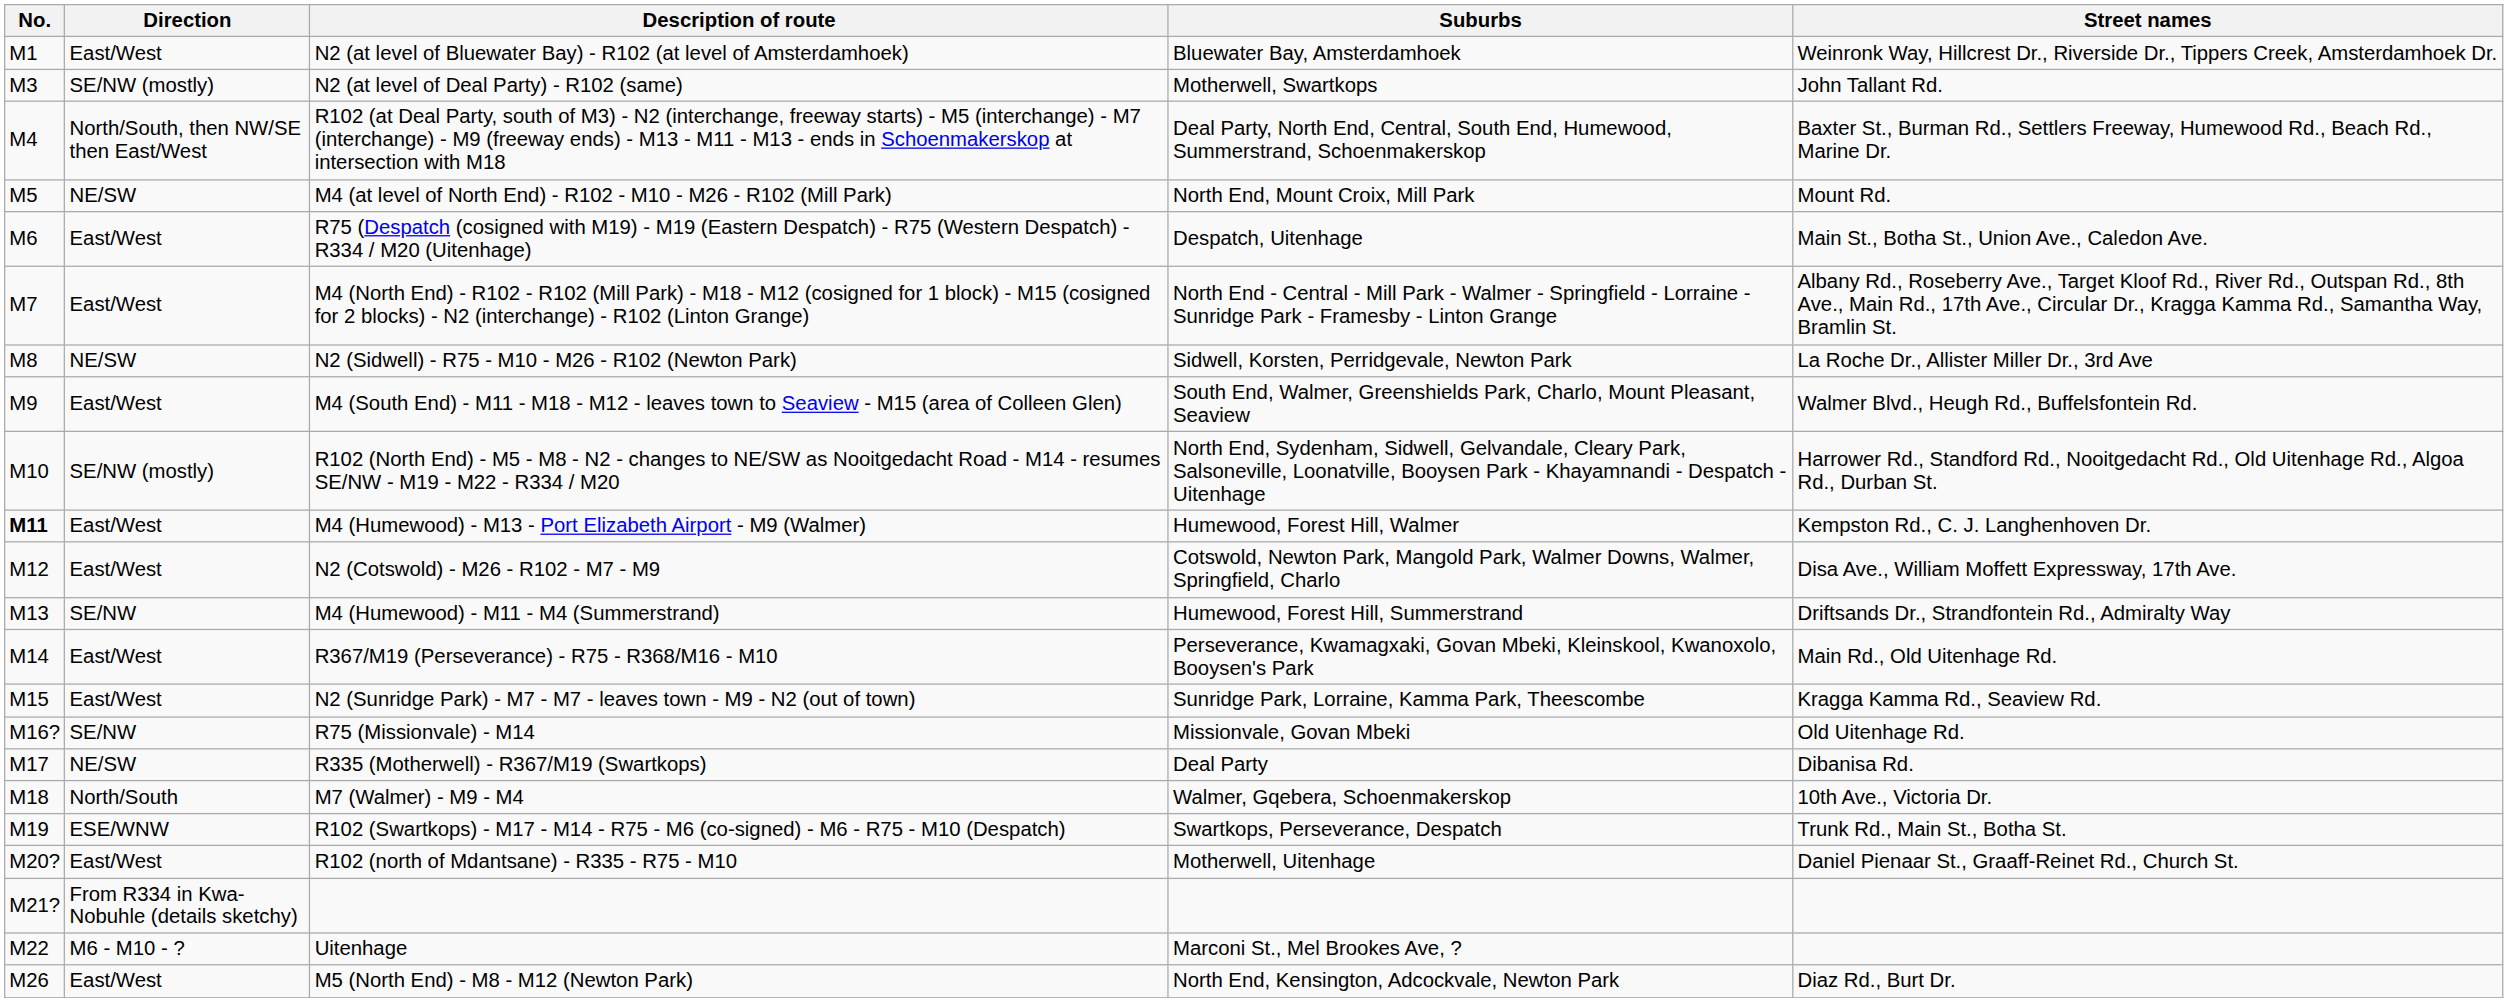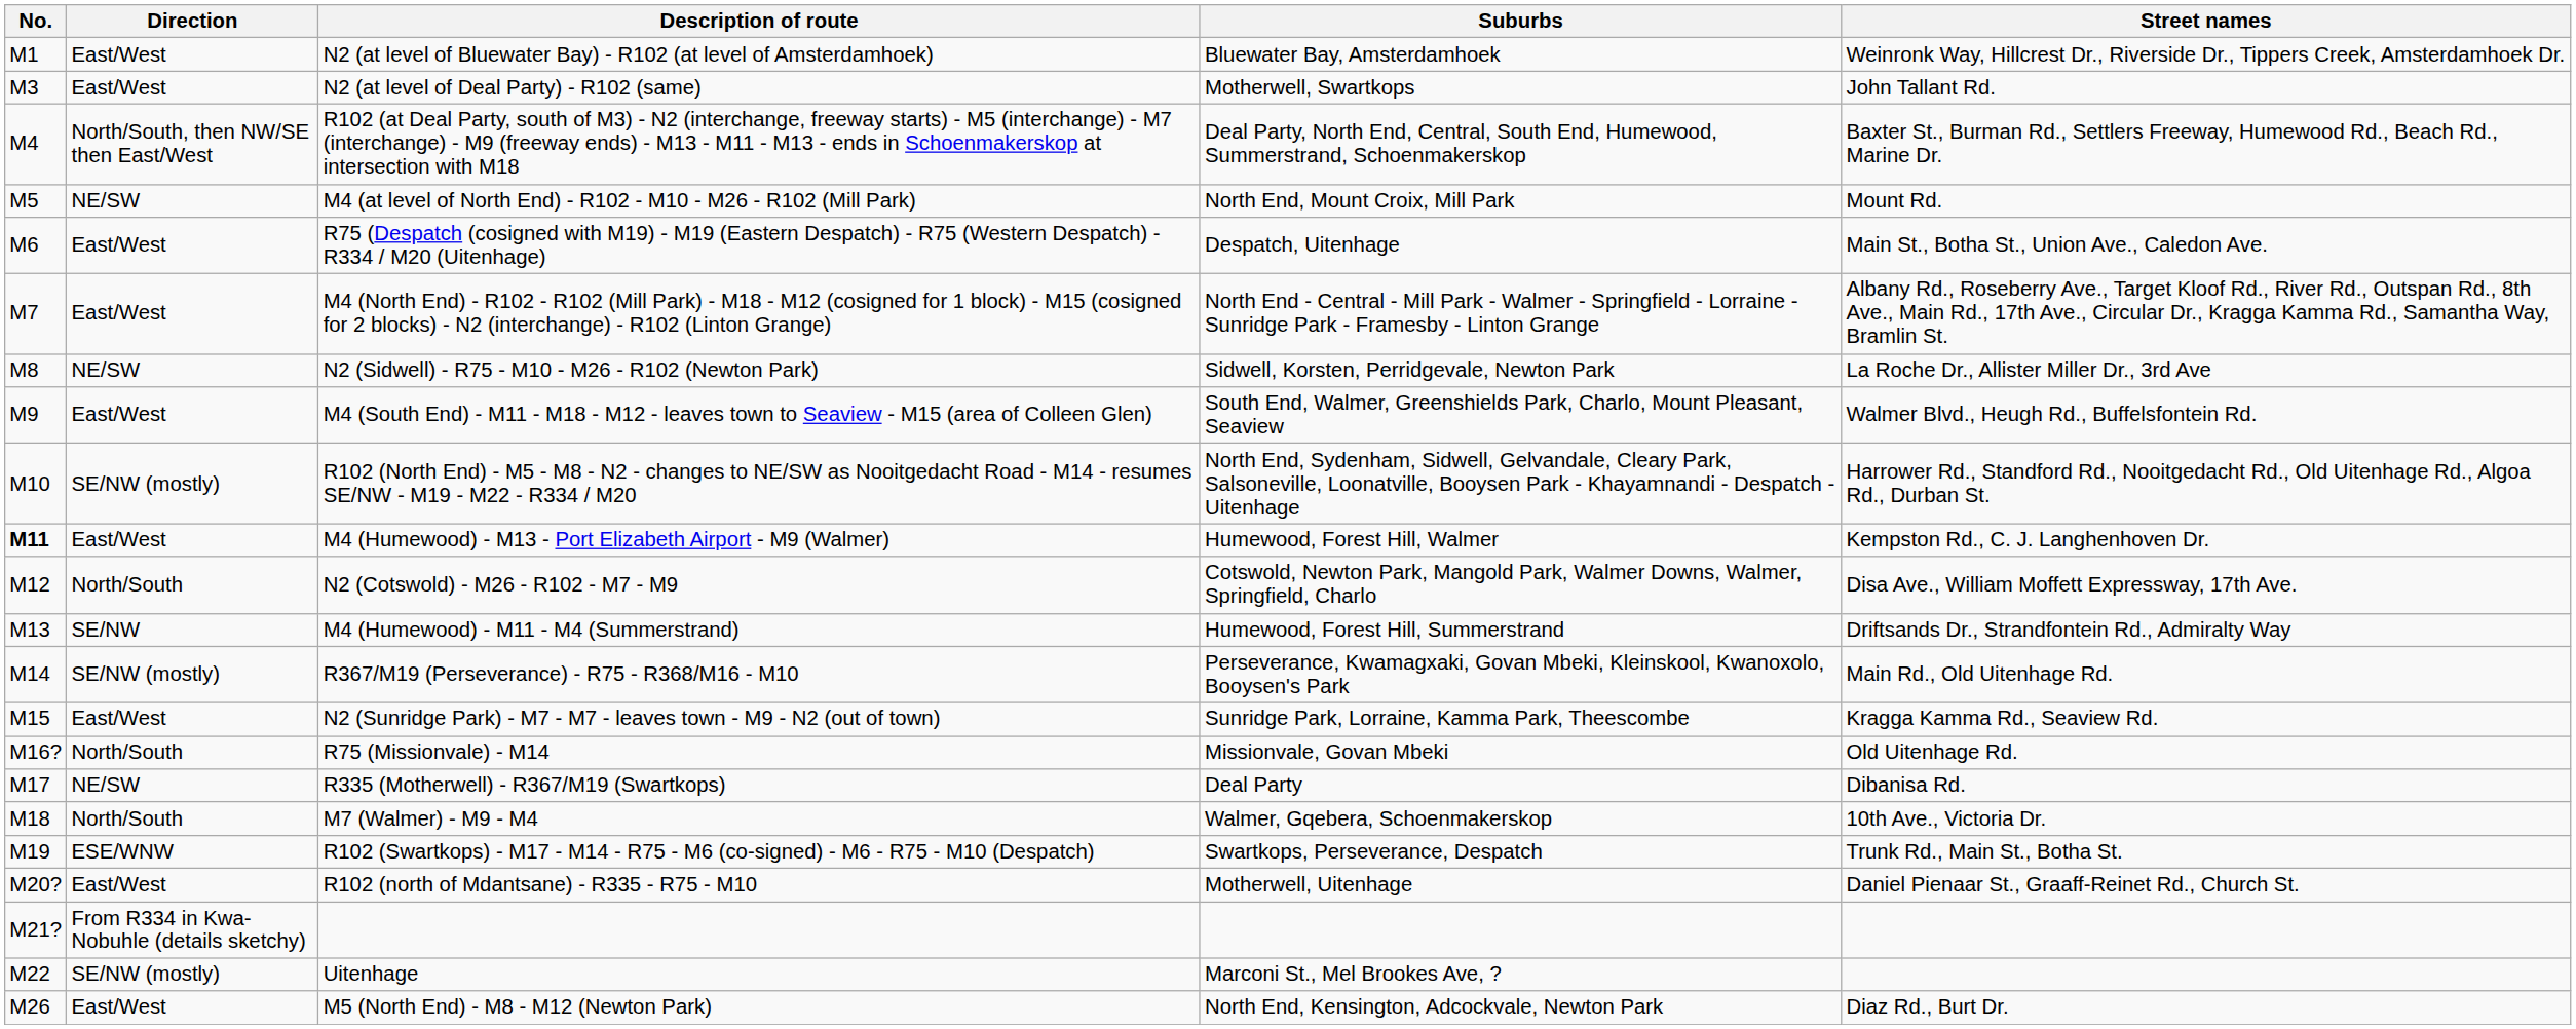 <table class="wikitable">
 <tr>
 <th>No.</th>
 <th>Direction</th>
 <th>Description of route</th>
 <th>Suburbs</th>
 <th>Street names</th>
 </tr>
 <tr>
 <td>M1</td>
 <td>East/West</td>
 <td>N2 (at level of Bluewater Bay) - R102 (at level of Amsterdamhoek)</td>
 <td>Bluewater Bay, Amsterdamhoek</td>
 <td>Weinronk Way, Hillcrest Dr., Riverside Dr., Tippers Creek, Amsterdamhoek Dr.</td>
 </tr>
 <tr>
 <td>M3</td>
-<td>SE/NW (mostly)</td>
+<td>East/West</td>
 <td>N2 (at level of Deal Party) - R102 (same)</td>
 <td>Motherwell, Swartkops</td>
 <td>John Tallant Rd.</td>
 </tr>
 <tr>
 <td>M4</td>
 <td>North/South, then NW/SE then East/West</td>
 <td>R102 (at Deal Party, south of M3) - N2 (interchange, freeway starts) - M5 (interchange) - M7 (interchange) - M9 (freeway ends) - M13 - M11 - M13 - ends in <a href='#'>Schoenmakerskop</a> at intersection with M18</td>
 <td>Deal Party, North End, Central, South End, Humewood, Summerstrand, Schoenmakerskop</td>
 <td>Baxter St., Burman Rd., Settlers Freeway, Humewood Rd., Beach Rd., Marine Dr.</td>
 </tr>
 <tr>
 <td>M5</td>
 <td>NE/SW</td>
 <td>M4 (at level of North End) - R102 - M10 - M26 - R102 (Mill Park)</td>
 <td>North End, Mount Croix, Mill Park</td>
 <td>Mount Rd.</td>
 </tr>
 <tr>
 <td>M6</td>
 <td>East/West</td>
 <td>R75 (<a href='#'>Despatch</a> (cosigned with M19) - M19 (Eastern Despatch) - R75 (Western Despatch) -  R334 / M20 (Uitenhage)</td>
 <td>Despatch, Uitenhage</td>
 <td>Main St., Botha St., Union Ave., Caledon Ave.</td>
 </tr>
 <tr>
 <td>M7</td>
 <td>East/West</td>
 <td>M4 (North End) - R102 - R102 (Mill Park) - M18 - M12 (cosigned for 1 block) - M15 (cosigned for 2 blocks) - N2 (interchange) - R102 (Linton Grange)</td>
 <td>North End - Central - Mill Park - Walmer - Springfield - Lorraine - Sunridge Park - Framesby - Linton Grange</td>
 <td>Albany Rd., Roseberry Ave., Target Kloof Rd., River Rd., Outspan Rd., 8th Ave., Main Rd., 17th Ave., Circular Dr., Kragga Kamma Rd., Samantha Way, Bramlin St.</td>
 </tr>
 <tr>
 <td>M8</td>
 <td>NE/SW</td>
 <td>N2 (Sidwell) - R75 - M10 - M26 - R102 (Newton Park)</td>
 <td>Sidwell, Korsten, Perridgevale, Newton Park</td>
 <td>La Roche Dr., Allister Miller Dr., 3rd Ave</td>
 </tr>
 <tr>
 <td>M9</td>
 <td>East/West</td>
 <td>M4 (South End) - M11 - M18 - M12 - leaves town to <a href='#'>Seaview</a> - M15 (area of Colleen Glen)</td>
 <td>South End, Walmer, Greenshields Park, Charlo, Mount Pleasant, Seaview</td>
 <td>Walmer Blvd., Heugh Rd., Buffelsfontein Rd.</td>
 </tr>
 <tr>
 <td>M10</td>
 <td>SE/NW (mostly)</td>
 <td>R102 (North End) - M5 - M8 - N2 - changes to NE/SW as Nooitgedacht Road - M14 - resumes SE/NW - M19 - M22 - R334 / M20</td>
 <td>North End, Sydenham, Sidwell, Gelvandale, Cleary Park, Salsoneville, Loonatville, Booysen Park - Khayamnandi - Despatch - Uitenhage</td>
 <td>Harrower Rd., Standford Rd., Nooitgedacht Rd., Old Uitenhage Rd., Algoa Rd., Durban St.</td>
 </tr>
 <tr>
 <td><strong>M11</strong></td>
 <td>East/West</td>
 <td>M4 (Humewood) - M13 - <a href='#'>Port Elizabeth Airport</a> - M9 (Walmer)</td>
 <td>Humewood, Forest Hill, Walmer</td>
 <td>Kempston Rd., C. J. Langhenhoven Dr.</td>
 </tr>
 <tr>
 <td>M12</td>
-<td>East/West</td>
+<td>North/South</td>
 <td>N2 (Cotswold) - M26 - R102 - M7 - M9</td>
 <td>Cotswold, Newton Park, Mangold Park, Walmer Downs, Walmer, Springfield, Charlo</td>
 <td>Disa Ave., William Moffett Expressway, 17th Ave.</td>
 </tr>
 <tr>
 <td>M13</td>
 <td>SE/NW</td>
 <td>M4 (Humewood) - M11 - M4 (Summerstrand)</td>
 <td>Humewood, Forest Hill, Summerstrand</td>
 <td>Driftsands Dr., Strandfontein Rd., Admiralty Way</td>
 </tr>
 <tr>
 <td>M14</td>
-<td>East/West</td>
+<td>SE/NW (mostly)</td>
 <td>R367/M19 (Perseverance) - R75 - R368/M16 - M10</td>
 <td>Perseverance, Kwamagxaki, Govan Mbeki, Kleinskool, Kwanoxolo, Booysen's Park</td>
 <td>Main Rd., Old Uitenhage Rd.</td>
 </tr>
 <tr>
 <td>M15</td>
 <td>East/West</td>
 <td>N2 (Sunridge Park) - M7 - M7 - leaves town - M9 - N2 (out of town)</td>
 <td>Sunridge Park, Lorraine, Kamma Park, Theescombe</td>
 <td>Kragga Kamma Rd., Seaview Rd.</td>
 </tr>
 <tr>
 <td>M16?</td>
-<td>SE/NW</td>
+<td>North/South</td>
 <td>R75 (Missionvale) - M14</td>
 <td>Missionvale, Govan Mbeki</td>
 <td>Old Uitenhage Rd.</td>
 </tr>
 <tr>
 <td>M17</td>
 <td>NE/SW</td>
 <td>R335 (Motherwell) - R367/M19 (Swartkops)</td>
 <td>Deal Party</td>
 <td>Dibanisa Rd.</td>
 </tr>
 <tr>
 <td>M18</td>
 <td>North/South</td>
 <td>M7 (Walmer) - M9 - M4</td>
 <td>Walmer, Gqebera, Schoenmakerskop</td>
 <td>10th Ave., Victoria Dr.</td>
 </tr>
 <tr>
 <td>M19</td>
 <td>ESE/WNW</td>
 <td>R102 (Swartkops) - M17 - M14 - R75 - M6 (co-signed) - M6 - R75 - M10 (Despatch)</td>
 <td>Swartkops, Perseverance, Despatch</td>
 <td>Trunk Rd., Main St., Botha St.</td>
 </tr>
 <tr>
 <td>M20?</td>
 <td>East/West</td>
 <td>R102 (north of Mdantsane) - R335 -  R75 - M10</td>
 <td>Motherwell, Uitenhage</td>
 <td>Daniel Pienaar St.,  Graaff-Reinet Rd., Church St.</td>
 </tr>
 <tr>
 <td>M21?</td>
 <td>From R334 in Kwa-Nobuhle (details sketchy)</td>
 <td></td>
 <td></td>
 <td></td>
 </tr>
 <tr>
 <td>M22</td>
-<td>M6 - M10 - ?</td>
+<td>SE/NW (mostly)</td>
 <td>Uitenhage</td>
 <td>Marconi St., Mel Brookes Ave, ?</td>
 <td></td>
 </tr>
 <tr>
 <td>M26</td>
 <td>East/West</td>
 <td>M5 (North End) - M8 - M12 (Newton Park)</td>
 <td>North End, Kensington, Adcockvale, Newton Park</td>
 <td>Diaz Rd., Burt Dr.</td>
 </tr>
 </table>
